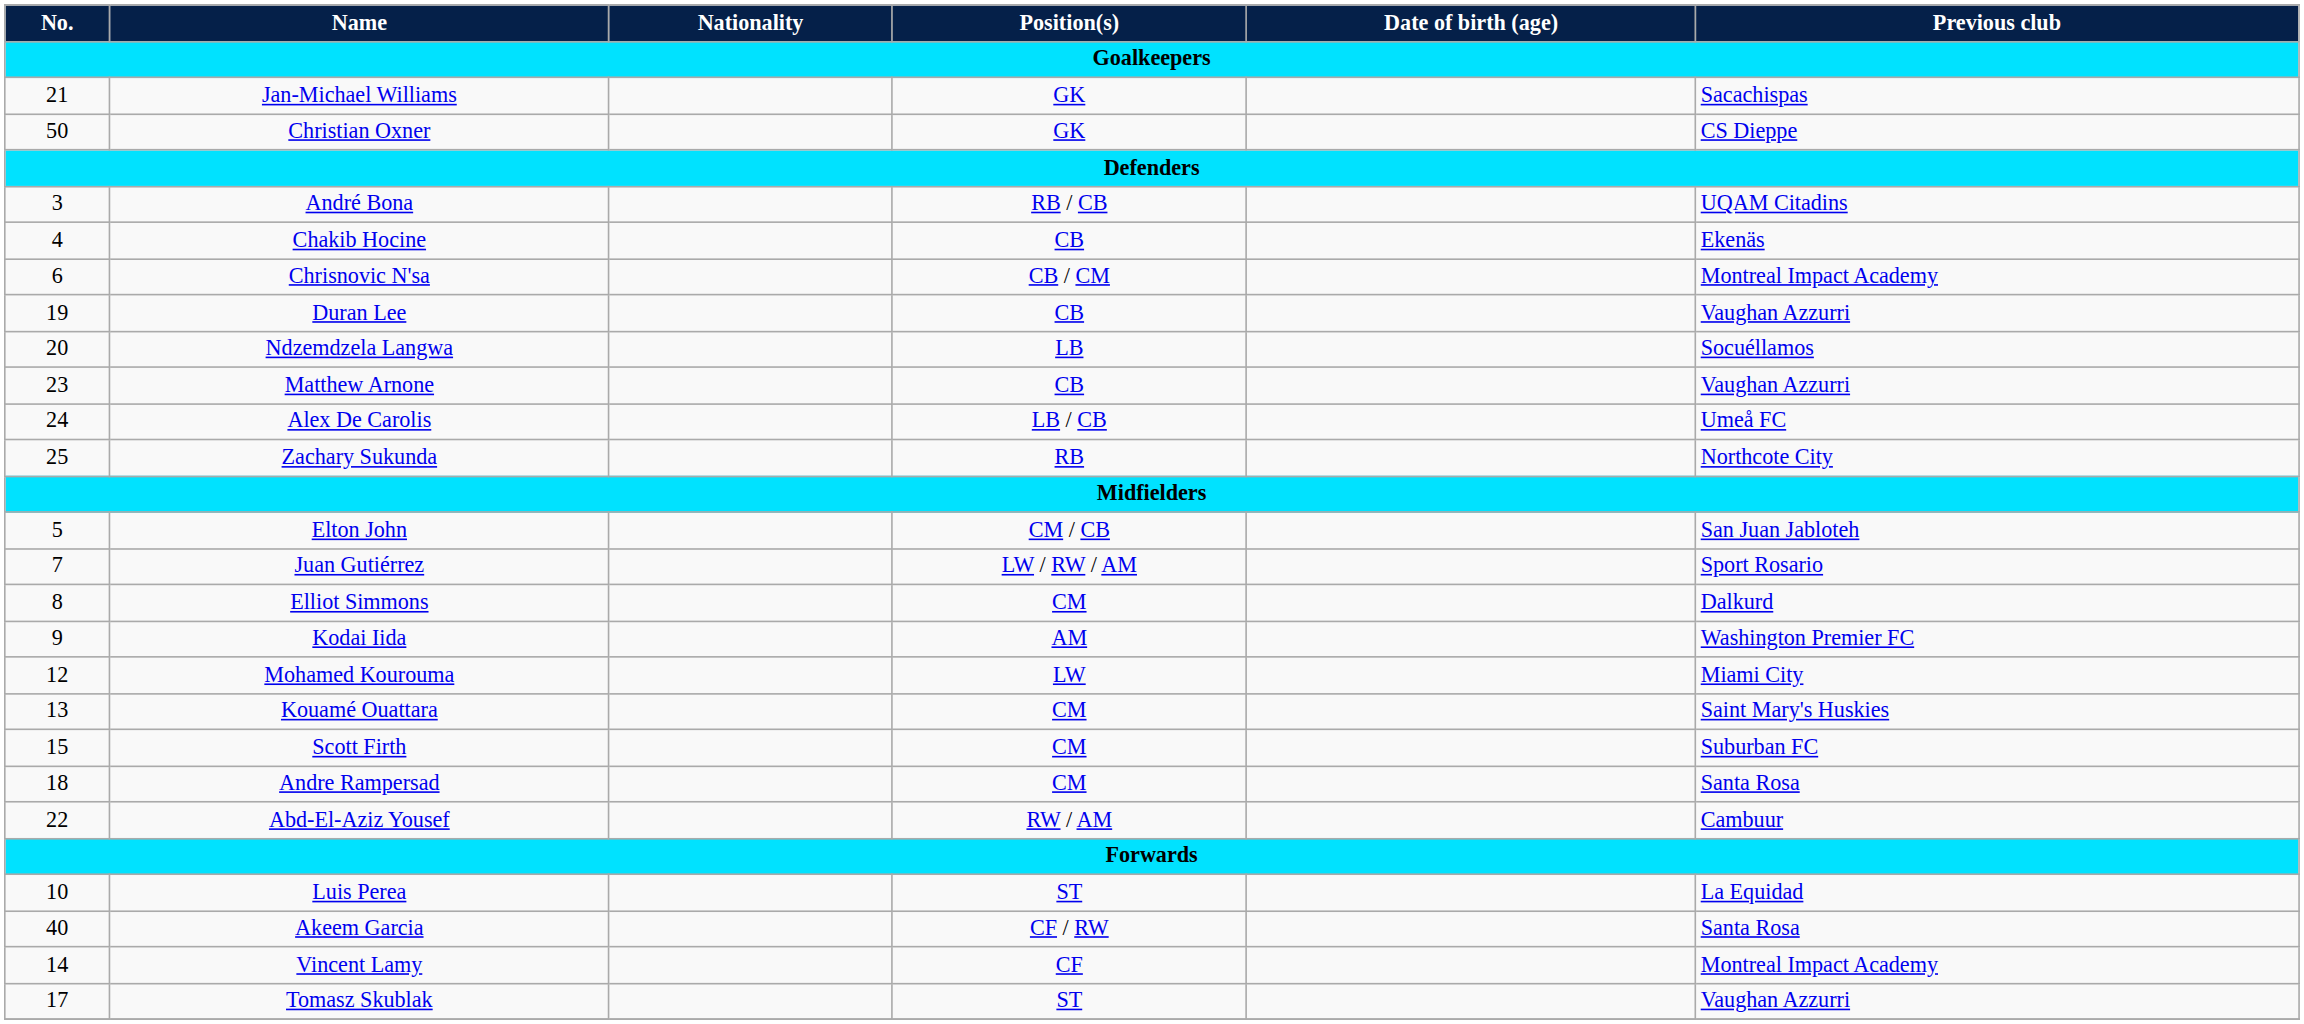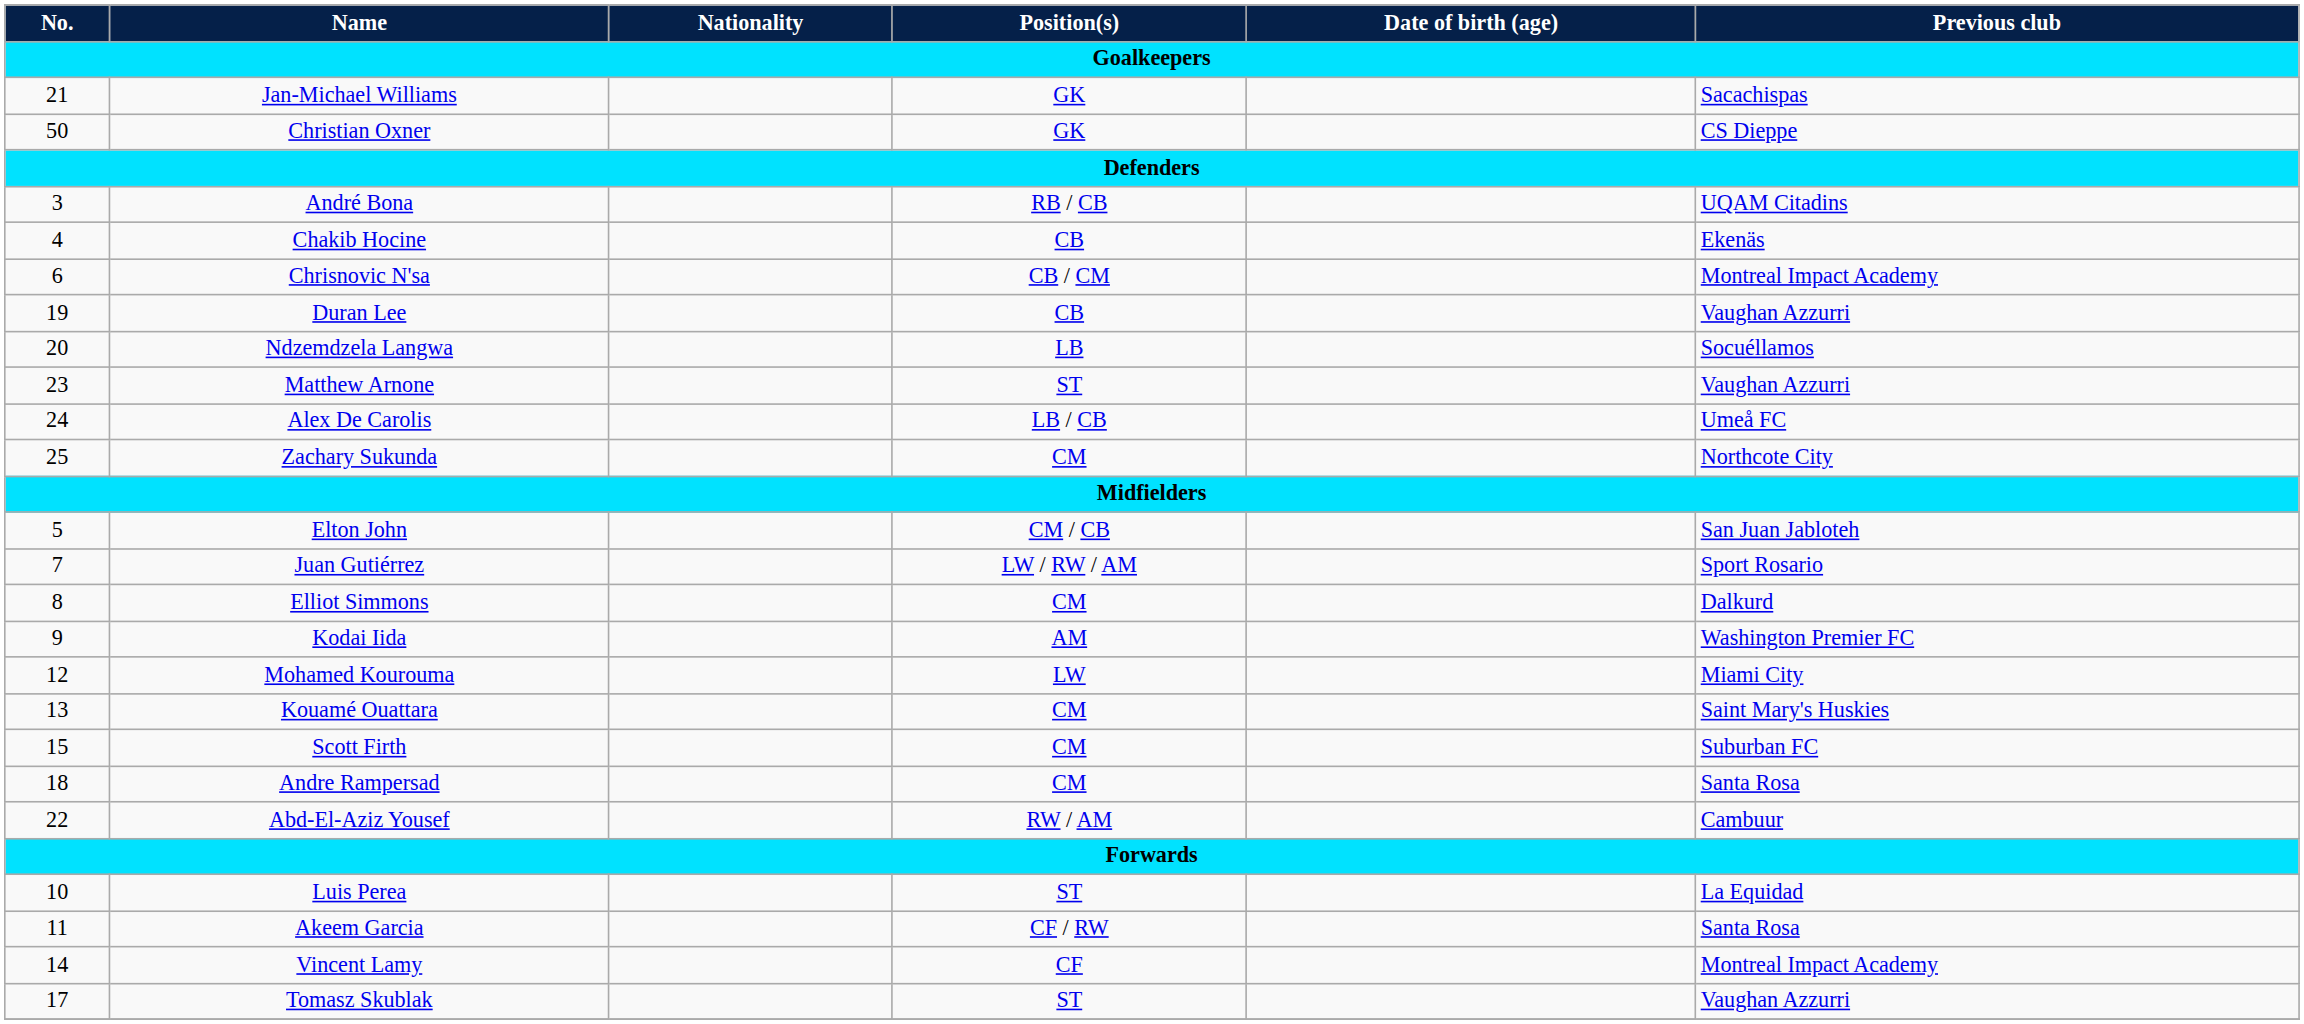 <table class="wikitable" style="text-align:center; font-size:86%; width:90%;">
 <tr>
 <th style="background:#052049; color:white; text-align:center;">No.</th>
 <th style="background:#052049; color:white; text-align:center;">Name</th>
 <th style="background:#052049; color:white; text-align:center;">Nationality</th>
 <th style="background:#052049; color:white; text-align:center;">Position(s)</th>
 <th style="background:#052049; color:white; text-align:center;">Date of birth (age)</th>
 <th style="background:#052049; color:white; text-align:center;">Previous club</th>
 </tr>
 <tr>
 <th colspan="7" style="background:#00e2ff; color:black; text-align:center;">Goalkeepers</th>
 </tr>
 <tr>
 <td>21</td>
 <td><a href='#'>Jan-Michael Williams</a></td>
 <td></td>
 <td><a href='#'>GK</a></td>
 <td></td>
 <td align="left"> <a href='#'>Sacachispas</a></td>
 </tr>
 <tr>
 <td>50</td>
 <td><a href='#'>Christian Oxner</a></td>
 <td></td>
 <td><a href='#'>GK</a></td>
 <td></td>
 <td align="left"> <a href='#'>CS Dieppe</a></td>
 </tr>
 <tr>
 <th colspan="7" style="background:#00e2ff; color:black; text-align:center;">Defenders</th>
 </tr>
 <tr>
 <td>3</td>
 <td><a href='#'>André Bona</a></td>
 <td></td>
 <td><a href='#'>RB</a> / <a href='#'>CB</a></td>
 <td></td>
 <td align="left"> <a href='#'>UQAM Citadins</a></td>
 </tr>
 <tr>
 <td>4</td>
 <td><a href='#'>Chakib Hocine</a></td>
 <td></td>
 <td><a href='#'>CB</a></td>
 <td></td>
 <td align="left"> <a href='#'>Ekenäs</a></td>
 </tr>
 <tr>
 <td>6</td>
 <td><a href='#'>Chrisnovic N'sa</a></td>
 <td></td>
 <td><a href='#'>CB</a> / <a href='#'>CM</a></td>
 <td></td>
 <td align="left"> <a href='#'>Montreal Impact Academy</a></td>
 </tr>
 <tr>
 <td>19</td>
 <td><a href='#'>Duran Lee</a></td>
 <td></td>
 <td><a href='#'>CB</a></td>
 <td></td>
 <td align="left"> <a href='#'>Vaughan Azzurri</a></td>
 </tr>
 <tr>
 <td>20</td>
 <td><a href='#'>Ndzemdzela Langwa</a></td>
 <td></td>
 <td><a href='#'>LB</a></td>
 <td></td>
 <td align="left"> <a href='#'>Socuéllamos</a></td>
 </tr>
 <tr>
 <td>23</td>
 <td><a href='#'>Matthew Arnone</a></td>
 <td></td>
-<td><a href='#'>CB</a></td>
+<td><a href='#'>ST</a></td>
 <td></td>
 <td align="left"> <a href='#'>Vaughan Azzurri</a></td>
 </tr>
 <tr>
 <td>24</td>
 <td><a href='#'>Alex De Carolis</a></td>
 <td></td>
 <td><a href='#'>LB</a> / <a href='#'>CB</a></td>
 <td></td>
 <td align="left"> <a href='#'>Umeå FC</a></td>
 </tr>
 <tr>
 <td>25</td>
 <td><a href='#'>Zachary Sukunda</a></td>
 <td></td>
-<td><a href='#'>RB</a></td>
+<td><a href='#'>CM</a></td>
 <td></td>
 <td align="left"> <a href='#'>Northcote City</a></td>
 </tr>
 <tr>
 <th colspan="7" style="background:#00e2ff; color:black; text-align:center;">Midfielders</th>
 </tr>
 <tr>
 <td>5</td>
 <td><a href='#'>Elton John</a></td>
 <td></td>
 <td><a href='#'>CM</a> / <a href='#'>CB</a></td>
 <td></td>
 <td align="left"> <a href='#'>San Juan Jabloteh</a></td>
 </tr>
 <tr>
 <td>7</td>
 <td><a href='#'>Juan Gutiérrez</a></td>
 <td></td>
 <td><a href='#'>LW</a> / <a href='#'>RW</a> / <a href='#'>AM</a></td>
 <td></td>
 <td align="left"> <a href='#'>Sport Rosario</a></td>
 </tr>
 <tr>
 <td>8</td>
 <td><a href='#'>Elliot Simmons</a></td>
 <td></td>
 <td><a href='#'>CM</a></td>
 <td></td>
 <td align="left"> <a href='#'>Dalkurd</a></td>
 </tr>
 <tr>
 <td>9</td>
 <td><a href='#'>Kodai Iida</a></td>
 <td></td>
 <td><a href='#'>AM</a></td>
 <td></td>
 <td align="left"> <a href='#'>Washington Premier FC</a></td>
 </tr>
 <tr>
 <td>12</td>
 <td><a href='#'>Mohamed Kourouma</a></td>
 <td></td>
 <td><a href='#'>LW</a></td>
 <td></td>
 <td align="left"> <a href='#'>Miami City</a></td>
 </tr>
 <tr>
 <td>13</td>
 <td><a href='#'>Kouamé Ouattara</a></td>
 <td></td>
 <td><a href='#'>CM</a></td>
 <td></td>
 <td align="left"> <a href='#'>Saint Mary's Huskies</a></td>
 </tr>
 <tr>
 <td>15</td>
 <td><a href='#'>Scott Firth</a></td>
 <td></td>
 <td><a href='#'>CM</a></td>
 <td></td>
 <td align="left"> <a href='#'>Suburban FC</a></td>
 </tr>
 <tr>
 <td>18</td>
 <td><a href='#'>Andre Rampersad</a></td>
 <td></td>
 <td><a href='#'>CM</a></td>
 <td></td>
 <td align="left"> <a href='#'>Santa Rosa</a></td>
 </tr>
 <tr>
 <td>22</td>
 <td><a href='#'>Abd-El-Aziz Yousef</a></td>
 <td></td>
 <td><a href='#'>RW</a> / <a href='#'>AM</a></td>
 <td></td>
 <td align="left"> <a href='#'>Cambuur</a></td>
 </tr>
 <tr>
 <th colspan="7" style="background:#00e2ff; color:black; text-align:center;">Forwards</th>
 </tr>
 <tr>
 <td>10</td>
 <td><a href='#'>Luis Perea</a></td>
 <td></td>
 <td><a href='#'>ST</a></td>
 <td></td>
 <td align="left"> <a href='#'>La Equidad</a></td>
 </tr>
 <tr>
-<td>40</td>
+<td>11</td>
 <td><a href='#'>Akeem Garcia</a></td>
 <td></td>
 <td><a href='#'>CF</a> / <a href='#'>RW</a></td>
 <td></td>
 <td align="left"> <a href='#'>Santa Rosa</a></td>
 </tr>
 <tr>
 <td>14</td>
 <td><a href='#'>Vincent Lamy</a></td>
 <td></td>
 <td><a href='#'>CF</a></td>
 <td></td>
 <td align="left"> <a href='#'>Montreal Impact Academy</a></td>
 </tr>
 <tr>
 <td>17</td>
 <td><a href='#'>Tomasz Skublak</a></td>
 <td></td>
 <td><a href='#'>ST</a></td>
 <td></td>
 <td align="left"> <a href='#'>Vaughan Azzurri</a></td>
 </tr>
 <tr>
 </tr>
 </table>
